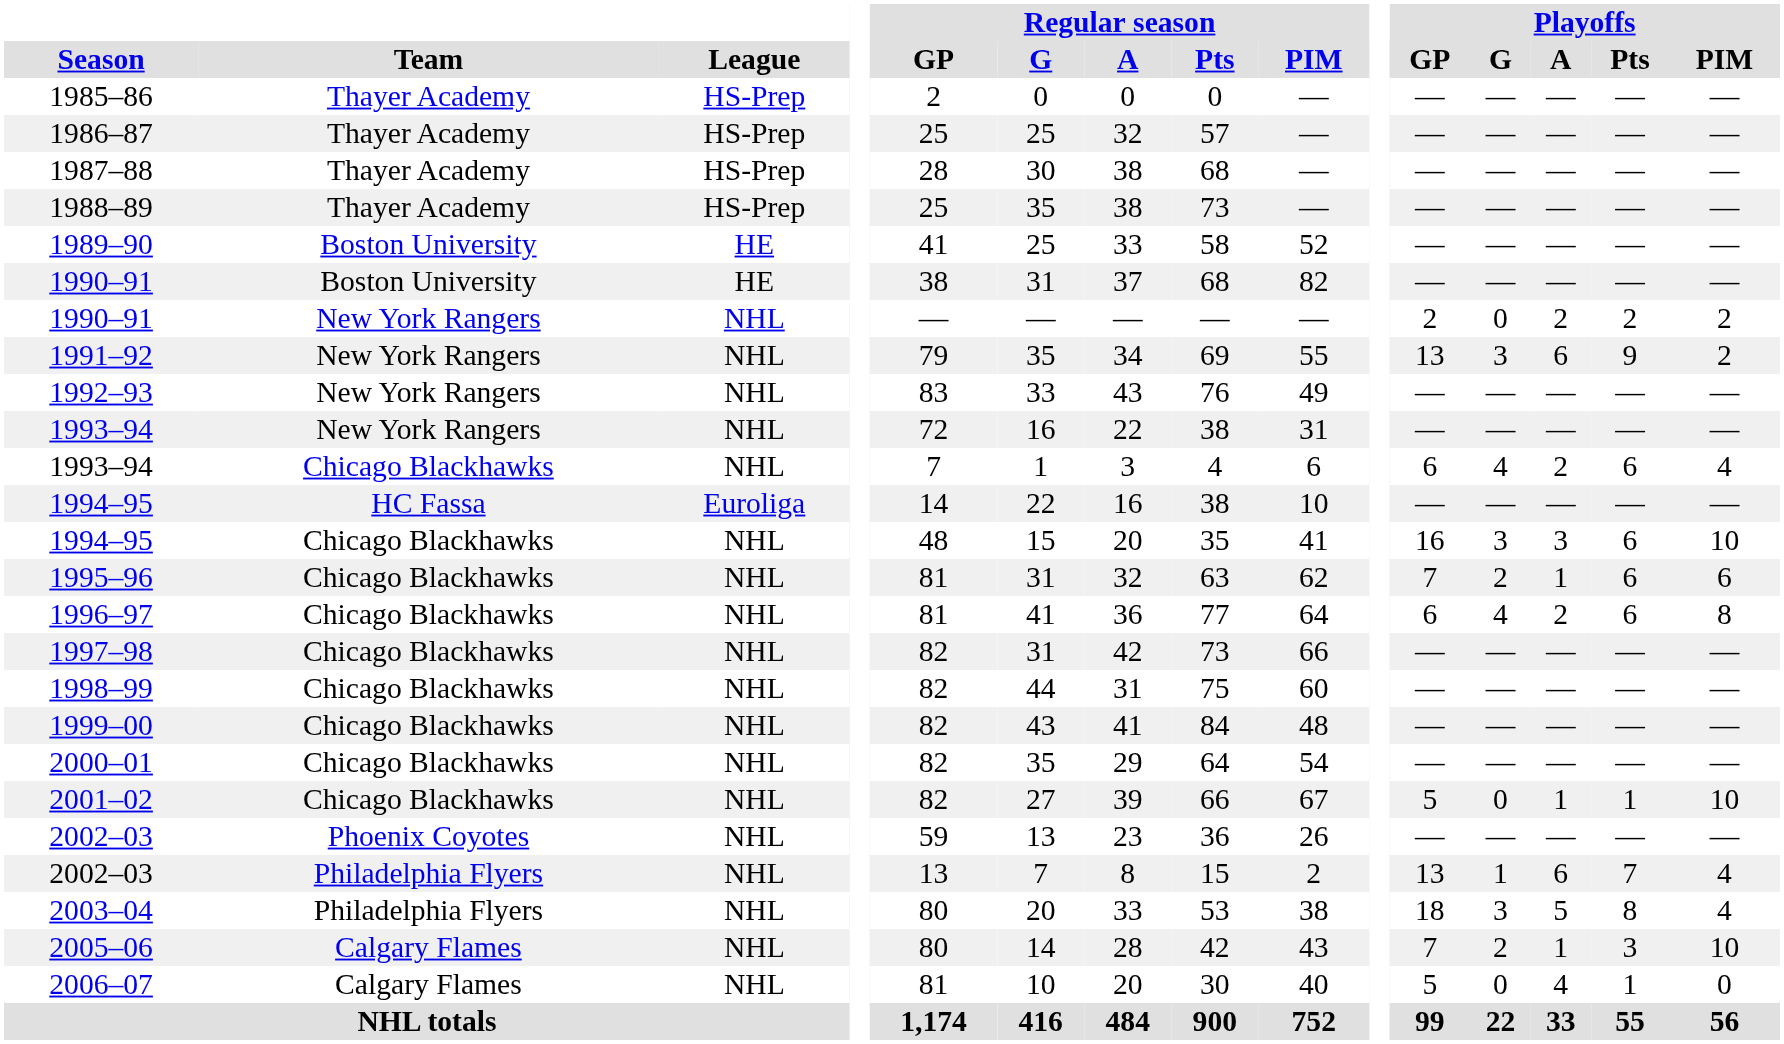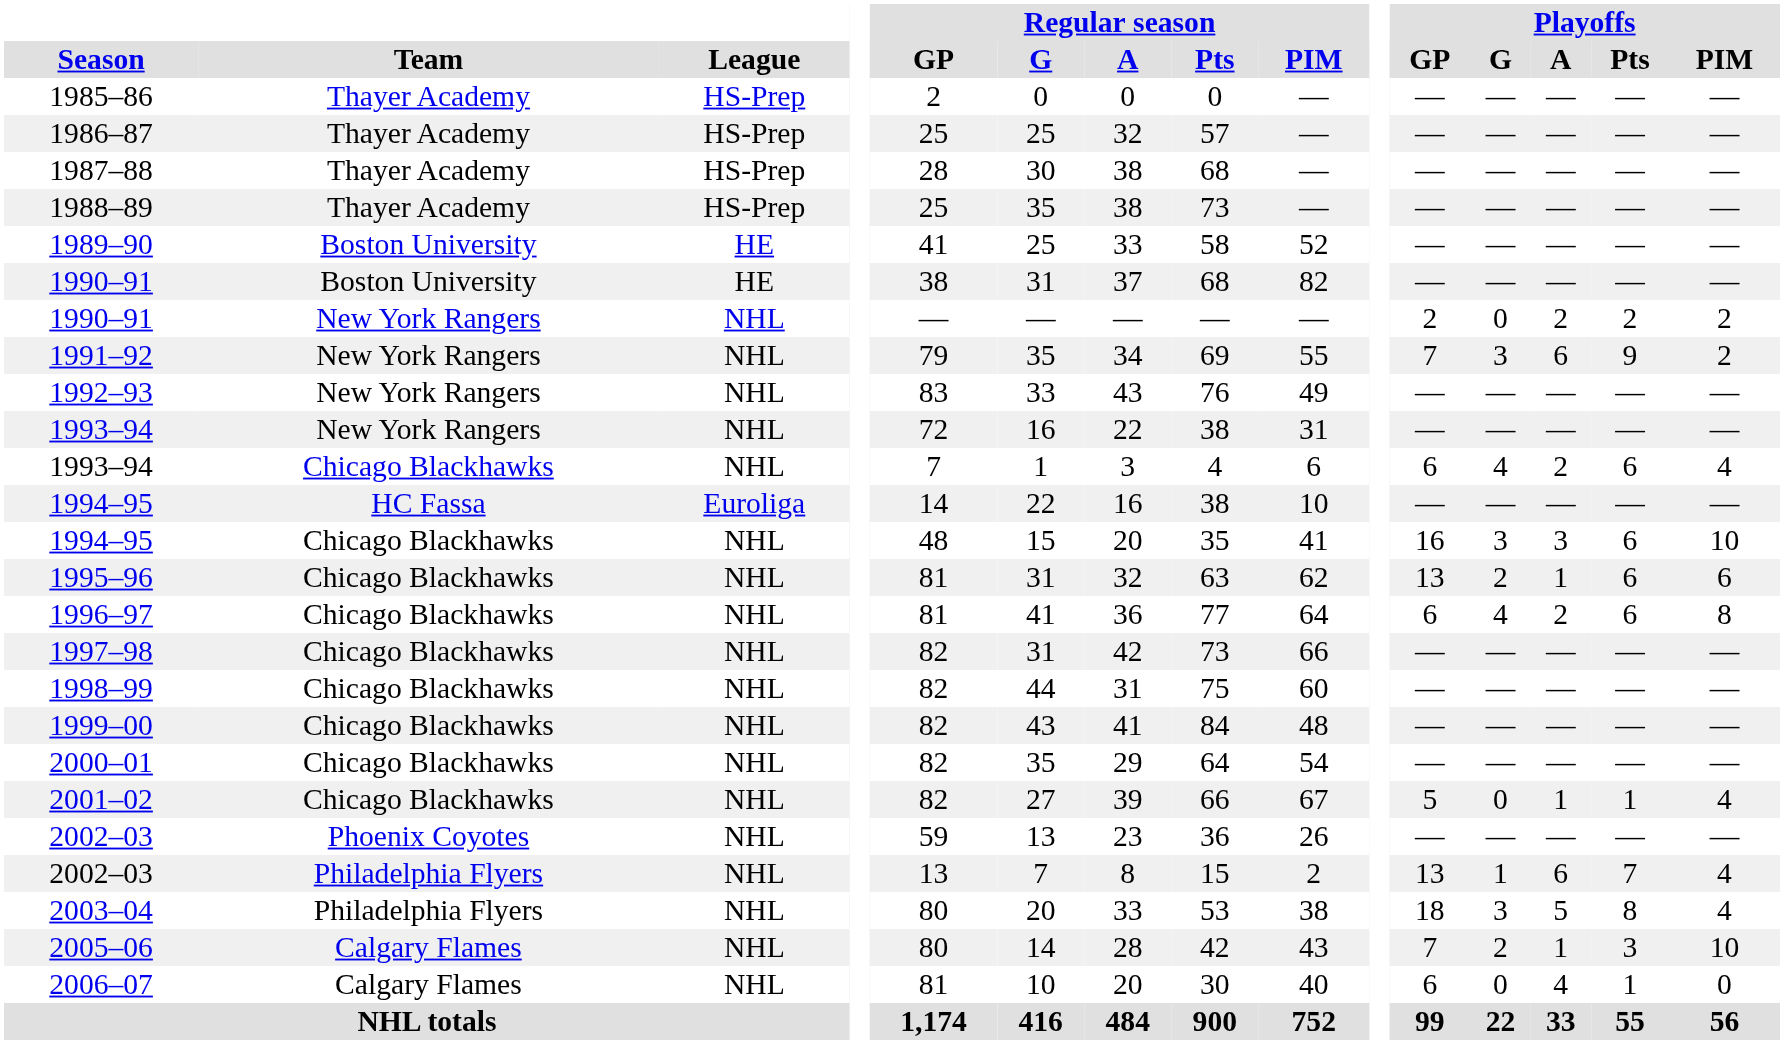 <table border="0" cellpadding="1" cellspacing="0" style="text-align:center; width:60em">
 <tr bgcolor="#e0e0e0">
 <th colspan="3" bgcolor="#ffffff"> </th>
 <th rowspan="99" bgcolor="#ffffff"> </th>
 <th colspan="5"><a href='#'>Regular season</a></th>
 <th rowspan="99" bgcolor="#ffffff"> </th>
 <th colspan="5"><a href='#'>Playoffs</a></th>
 </tr>
 <tr bgcolor="#e0e0e0">
 <th><a href='#'>Season</a></th>
 <th>Team</th>
 <th>League</th>
 <th>GP</th>
 <th><a href='#'>G</a></th>
 <th><a href='#'>A</a></th>
 <th><a href='#'>Pts</a></th>
 <th><a href='#'>PIM</a></th>
 <th>GP</th>
 <th>G</th>
 <th>A</th>
 <th>Pts</th>
 <th>PIM</th>
 </tr>
 <tr>
 <td>1985–86</td>
 <td><a href='#'>Thayer Academy</a></td>
 <td><a href='#'>HS-Prep</a></td>
 <td>2</td>
 <td>0</td>
 <td>0</td>
 <td>0</td>
 <td>—</td>
 <td>—</td>
 <td>—</td>
 <td>—</td>
 <td>—</td>
 <td>—</td>
 </tr>
 <tr bgcolor="#f0f0f0">
 <td>1986–87</td>
 <td>Thayer Academy</td>
 <td>HS-Prep</td>
 <td>25</td>
 <td>25</td>
 <td>32</td>
 <td>57</td>
 <td>—</td>
 <td>—</td>
 <td>—</td>
 <td>—</td>
 <td>—</td>
 <td>—</td>
 </tr>
 <tr>
 <td>1987–88</td>
 <td>Thayer Academy</td>
 <td>HS-Prep</td>
 <td>28</td>
 <td>30</td>
 <td>38</td>
 <td>68</td>
 <td>—</td>
 <td>—</td>
 <td>—</td>
 <td>—</td>
 <td>—</td>
 <td>—</td>
 </tr>
 <tr bgcolor="#f0f0f0">
 <td>1988–89</td>
 <td>Thayer Academy</td>
 <td>HS-Prep</td>
 <td>25</td>
 <td>35</td>
 <td>38</td>
 <td>73</td>
 <td>—</td>
 <td>—</td>
 <td>—</td>
 <td>—</td>
 <td>—</td>
 <td>—</td>
 </tr>
 <tr>
 <td><a href='#'>1989–90</a></td>
 <td><a href='#'>Boston University</a></td>
 <td><a href='#'>HE</a></td>
 <td>41</td>
 <td>25</td>
 <td>33</td>
 <td>58</td>
 <td>52</td>
 <td>—</td>
 <td>—</td>
 <td>—</td>
 <td>—</td>
 <td>—</td>
 </tr>
 <tr bgcolor="#f0f0f0">
 <td><a href='#'>1990–91</a></td>
 <td>Boston University</td>
 <td>HE</td>
 <td>38</td>
 <td>31</td>
 <td>37</td>
 <td>68</td>
 <td>82</td>
 <td>—</td>
 <td>—</td>
 <td>—</td>
 <td>—</td>
 <td>—</td>
 </tr>
 <tr>
 <td><a href='#'>1990–91</a></td>
 <td><a href='#'>New York Rangers</a></td>
 <td><a href='#'>NHL</a></td>
 <td>—</td>
 <td>—</td>
 <td>—</td>
 <td>—</td>
 <td>—</td>
 <td>2</td>
 <td>0</td>
 <td>2</td>
 <td>2</td>
 <td>2</td>
 </tr>
 <tr bgcolor="#f0f0f0">
 <td><a href='#'>1991–92</a></td>
 <td>New York Rangers</td>
 <td>NHL</td>
 <td>79</td>
 <td>35</td>
 <td>34</td>
 <td>69</td>
 <td>55</td>
-<td>13</td>
+<td>7</td>
 <td>3</td>
 <td>6</td>
 <td>9</td>
 <td>2</td>
 </tr>
 <tr>
 <td><a href='#'>1992–93</a></td>
 <td>New York Rangers</td>
 <td>NHL</td>
 <td>83</td>
 <td>33</td>
 <td>43</td>
 <td>76</td>
 <td>49</td>
 <td>—</td>
 <td>—</td>
 <td>—</td>
 <td>—</td>
 <td>—</td>
 </tr>
 <tr bgcolor="#f0f0f0">
 <td><a href='#'>1993–94</a></td>
 <td>New York Rangers</td>
 <td>NHL</td>
 <td>72</td>
 <td>16</td>
 <td>22</td>
 <td>38</td>
 <td>31</td>
 <td>—</td>
 <td>—</td>
 <td>—</td>
 <td>—</td>
 <td>—</td>
 </tr>
 <tr>
 <td>1993–94</td>
 <td><a href='#'>Chicago Blackhawks</a></td>
 <td>NHL</td>
 <td>7</td>
 <td>1</td>
 <td>3</td>
 <td>4</td>
 <td>6</td>
 <td>6</td>
 <td>4</td>
 <td>2</td>
 <td>6</td>
 <td>4</td>
 </tr>
 <tr bgcolor="#f0f0f0">
 <td><a href='#'>1994–95</a></td>
 <td><a href='#'>HC Fassa</a></td>
 <td><a href='#'>Euroliga</a></td>
 <td>14</td>
 <td>22</td>
 <td>16</td>
 <td>38</td>
 <td>10</td>
 <td>—</td>
 <td>—</td>
 <td>—</td>
 <td>—</td>
 <td>—</td>
 </tr>
 <tr>
 <td><a href='#'>1994–95</a></td>
 <td>Chicago Blackhawks</td>
 <td>NHL</td>
 <td>48</td>
 <td>15</td>
 <td>20</td>
 <td>35</td>
 <td>41</td>
 <td>16</td>
 <td>3</td>
 <td>3</td>
 <td>6</td>
 <td>10</td>
 </tr>
 <tr bgcolor="#f0f0f0">
 <td><a href='#'>1995–96</a></td>
 <td>Chicago Blackhawks</td>
 <td>NHL</td>
 <td>81</td>
 <td>31</td>
 <td>32</td>
 <td>63</td>
 <td>62</td>
-<td>7</td>
+<td>13</td>
 <td>2</td>
 <td>1</td>
 <td>6</td>
 <td>6</td>
 </tr>
 <tr>
 <td><a href='#'>1996–97</a></td>
 <td>Chicago Blackhawks</td>
 <td>NHL</td>
 <td>81</td>
 <td>41</td>
 <td>36</td>
 <td>77</td>
 <td>64</td>
 <td>6</td>
 <td>4</td>
 <td>2</td>
 <td>6</td>
 <td>8</td>
 </tr>
 <tr bgcolor="#f0f0f0">
 <td><a href='#'>1997–98</a></td>
 <td>Chicago Blackhawks</td>
 <td>NHL</td>
 <td>82</td>
 <td>31</td>
 <td>42</td>
 <td>73</td>
 <td>66</td>
 <td>—</td>
 <td>—</td>
 <td>—</td>
 <td>—</td>
 <td>—</td>
 </tr>
 <tr>
 <td><a href='#'>1998–99</a></td>
 <td>Chicago Blackhawks</td>
 <td>NHL</td>
 <td>82</td>
 <td>44</td>
 <td>31</td>
 <td>75</td>
 <td>60</td>
 <td>—</td>
 <td>—</td>
 <td>—</td>
 <td>—</td>
 <td>—</td>
 </tr>
 <tr bgcolor="#f0f0f0">
 <td><a href='#'>1999–00</a></td>
 <td>Chicago Blackhawks</td>
 <td>NHL</td>
 <td>82</td>
 <td>43</td>
 <td>41</td>
 <td>84</td>
 <td>48</td>
 <td>—</td>
 <td>—</td>
 <td>—</td>
 <td>—</td>
 <td>—</td>
 </tr>
 <tr>
 <td><a href='#'>2000–01</a></td>
 <td>Chicago Blackhawks</td>
 <td>NHL</td>
 <td>82</td>
 <td>35</td>
 <td>29</td>
 <td>64</td>
 <td>54</td>
 <td>—</td>
 <td>—</td>
 <td>—</td>
 <td>—</td>
 <td>—</td>
 </tr>
 <tr bgcolor="#f0f0f0">
 <td><a href='#'>2001–02</a></td>
 <td>Chicago Blackhawks</td>
 <td>NHL</td>
 <td>82</td>
 <td>27</td>
 <td>39</td>
 <td>66</td>
 <td>67</td>
 <td>5</td>
 <td>0</td>
 <td>1</td>
 <td>1</td>
-<td>10</td>
+<td>4</td>
 </tr>
 <tr>
 <td><a href='#'>2002–03</a></td>
 <td><a href='#'>Phoenix Coyotes</a></td>
 <td>NHL</td>
 <td>59</td>
 <td>13</td>
 <td>23</td>
 <td>36</td>
 <td>26</td>
 <td>—</td>
 <td>—</td>
 <td>—</td>
 <td>—</td>
 <td>—</td>
 </tr>
 <tr bgcolor="#f0f0f0">
 <td>2002–03</td>
 <td><a href='#'>Philadelphia Flyers</a></td>
 <td>NHL</td>
 <td>13</td>
 <td>7</td>
 <td>8</td>
 <td>15</td>
 <td>2</td>
 <td>13</td>
 <td>1</td>
 <td>6</td>
 <td>7</td>
 <td>4</td>
 </tr>
 <tr>
 <td><a href='#'>2003–04</a></td>
 <td>Philadelphia Flyers</td>
 <td>NHL</td>
 <td>80</td>
 <td>20</td>
 <td>33</td>
 <td>53</td>
 <td>38</td>
 <td>18</td>
 <td>3</td>
 <td>5</td>
 <td>8</td>
 <td>4</td>
 </tr>
 <tr bgcolor="#f0f0f0">
 <td><a href='#'>2005–06</a></td>
 <td><a href='#'>Calgary Flames</a></td>
 <td>NHL</td>
 <td>80</td>
 <td>14</td>
 <td>28</td>
 <td>42</td>
 <td>43</td>
 <td>7</td>
 <td>2</td>
 <td>1</td>
 <td>3</td>
 <td>10</td>
 </tr>
 <tr>
 <td><a href='#'>2006–07</a></td>
 <td>Calgary Flames</td>
 <td>NHL</td>
 <td>81</td>
 <td>10</td>
 <td>20</td>
 <td>30</td>
 <td>40</td>
-<td>5</td>
+<td>6</td>
 <td>0</td>
 <td>4</td>
 <td>1</td>
 <td>0</td>
 </tr>
 <tr bgcolor="#e0e0e0">
 <th colspan="3">NHL totals</th>
 <th>1,174</th>
 <th>416</th>
 <th>484</th>
 <th>900</th>
 <th>752</th>
 <th>99</th>
 <th>22</th>
 <th>33</th>
 <th>55</th>
 <th>56</th>
 </tr>
 </table>
